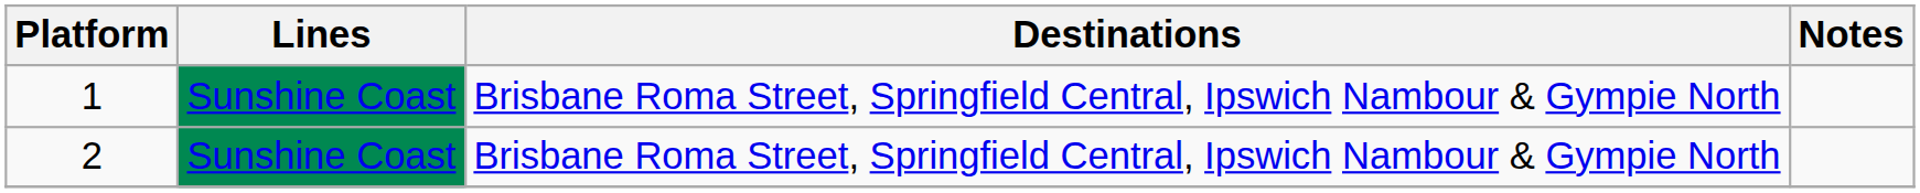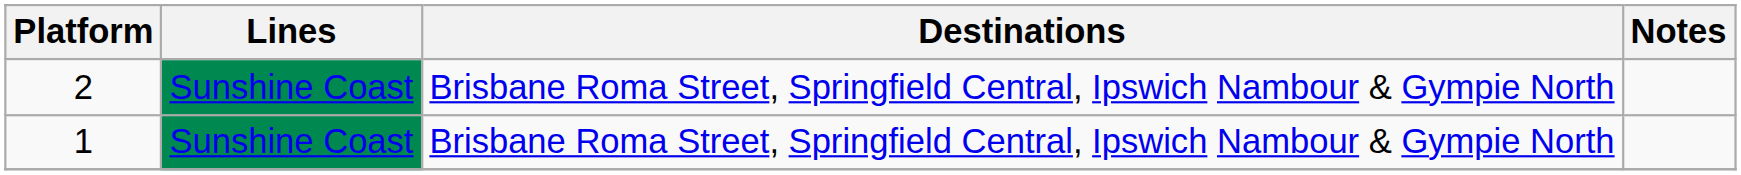 <table class="wikitable" style="float: none; margin: 0.5em; ">
 <tr>
 <th>Platform</th>
 <th>Lines</th>
 <th>Destinations</th>
 <th>Notes</th>
 </tr>
 <tr>
-<td style="text-align:center;">1</td>
+<td rowspan="1" style="text-align:center;">2</td>
 <td style=background:#008851><a href='#'><span>Sunshine Coast</span></a></td>
 <td><a href='#'>Brisbane Roma Street</a>, <a href='#'>Springfield Central</a>, <a href='#'>Ipswich</a> <a href='#'>Nambour</a> & <a href='#'>Gympie North</a></td>
 <td></td>
 </tr>
 <tr>
-<td rowspan="1" style="text-align:center;">2</td>
+<td style="text-align:center;">1</td>
 <td style=background:#008851><a href='#'><span>Sunshine Coast</span></a></td>
 <td><a href='#'>Brisbane Roma Street</a>, <a href='#'>Springfield Central</a>, <a href='#'>Ipswich</a> <a href='#'>Nambour</a> & <a href='#'>Gympie North</a></td>
 <td></td>
 </tr>
 <tr>
 </tr>
 </table>
